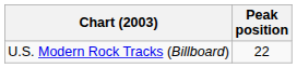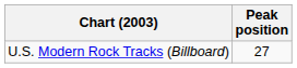 <table class="wikitable">
 <tr>
 <th>Chart (2003)</th>
 <th>Peak<br>position</th>
 </tr>
 <tr>
 <td>U.S. <a href='#'>Modern Rock Tracks</a> (<em>Billboard</em>)</td>
-<td align="center">22</td>
+<td align="center">27</td>
 </tr>
 </table>
